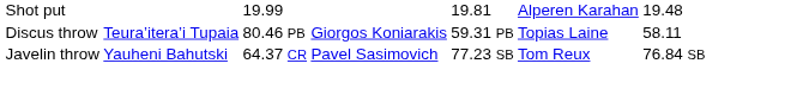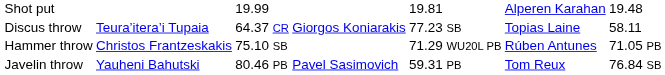 <table>
 <tr>
 <td>Shot put</td>
 <td> </td>
 <td>19.99</td>
 <td> </td>
 <td>19.81</td>
 <td> <a href='#'>Alperen Karahan</a></td>
 <td>19.48</td>
 </tr>
 <tr>
 <td>Discus throw</td>
 <td> <a href='#'>Teura’itera’i Tupaia</a></td>
-<td>80.46 <small> PB </small></td>
+<td>64.37 <small> <a href='#'>CR</a> </small></td>
 <td> <a href='#'>Giorgos Koniarakis</a></td>
-<td>59.31 <small> PB </small></td>
+<td>77.23 <small> SB </small></td>
 <td> <a href='#'>Topias Laine</a></td>
 <td>58.11</td>
 </tr>
 <tr>
+<td>Hammer throw</td>
+<td> <a href='#'>Christos Frantzeskakis</a></td>
+<td>75.10 <small> SB </small></td>
+<td> </td>
+<td>71.29 <small> WU20L PB </small></td>
+<td> <a href='#'>Rúben Antunes</a></td>
+<td>71.05 <small> PB </small></td>
+</tr>
+<tr>
 <td>Javelin throw</td>
 <td> <a href='#'>Yauheni Bahutski</a></td>
-<td>64.37 <small> <a href='#'>CR</a> </small></td>
+<td>80.46 <small> PB </small></td>
 <td> <a href='#'>Pavel Sasimovich</a></td>
-<td>77.23 <small> SB </small></td>
+<td>59.31 <small> PB </small></td>
 <td> <a href='#'>Tom Reux</a></td>
 <td>76.84 <small> SB </small></td>
 </tr>
 </table>
